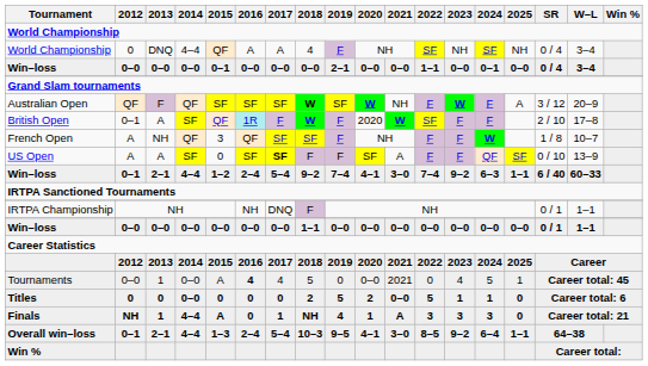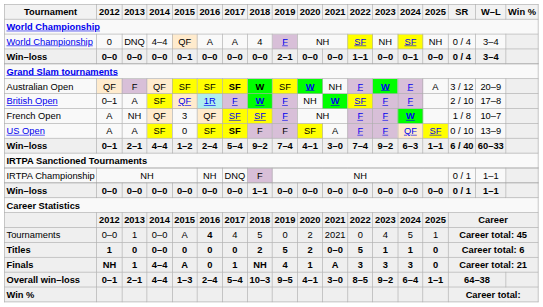 <table class="wikitable nowrap" style=text-align:center;font-size:94%>
 <tr>
 <th>Tournament</th>
 <th>2012</th>
 <th>2013</th>
 <th>2014</th>
 <th>2015</th>
 <th>2016</th>
 <th>2017</th>
 <th>2018</th>
 <th>2019</th>
 <th>2020</th>
 <th>2021</th>
 <th>2022</th>
 <th>2023</th>
 <th>2024</th>
 <th>2025</th>
 <th>SR</th>
 <th>W–L</th>
 <th>Win %</th>
 </tr>
 <tr>
 <td colspan="18" style="text-align:left"><strong><a href='#'>World Championship</a></strong></td>
 </tr>
 <tr>
 <td align=left><a href='#'>World Championship</a></td>
 <td>0</td>
 <td>DNQ</td>
 <td>4–4</td>
 <td bgcolor=ffebcd>QF</td>
 <td>A</td>
 <td>A</td>
 <td>4</td>
 <td style="background:thistle;"><a href='#'>F</a></td>
 <td colspan=2>NH</td>
 <td style="background:yellow;"><a href='#'>SF</a></td>
 <td>NH</td>
 <td style="background:yellow;"><a href='#'>SF</a></td>
 <td>NH</td>
 <td>0 / 4</td>
 <td>3–4</td>
 <td bgcolor=efefef></td>
 </tr>
 <tr style=font-weight:bold;background:#efefef>
 <td style=text-align:left>Win–loss</td>
 <td>0–0</td>
 <td>0–0</td>
 <td>0–0</td>
 <td>0–1</td>
 <td>0–0</td>
 <td>0–0</td>
 <td>0–0</td>
 <td>2–1</td>
 <td>0–0</td>
 <td>0–0</td>
 <td>1–1</td>
 <td>0–0</td>
 <td>0–1</td>
 <td>0–0</td>
 <td>0 / 4</td>
 <td>3–4</td>
 <td bgcolor=efefef></td>
 </tr>
 <tr style=font-weight:bold;background:#efefef>
 </tr>
 <tr>
 <td colspan="18" style="text-align:left"><strong><a href='#'>Grand Slam tournaments</a></strong></td>
 </tr>
 <tr>
 <td align=left>Australian Open</td>
 <td bgcolor=ffebcd>QF</td>
 <td style="background:thistle;">F</td>
 <td bgcolor=ffebcd>QF</td>
 <td style="background:yellow;">SF</td>
 <td style="background:yellow;">SF</td>
-<td style="background:yellow;">SF</td>
+<td style="background:yellow;"><strong>SF</strong></td>
 <td bgcolor=lime><strong>W</strong></td>
 <td style="background:yellow;">SF</td>
 <td bgcolor=lime><a href='#'><strong>W</strong></a></td>
 <td>NH</td>
 <td style="background:thistle;"><a href='#'>F</a></td>
 <td bgcolor=lime><a href='#'><strong>W</strong></a></td>
 <td style="background:thistle;"><a href='#'>F</a></td>
 <td>A</td>
 <td>3 / 12</td>
 <td>20–9</td>
 <td bgcolor=efefef></td>
 </tr>
 <tr>
 <td align=left><a href='#'>British Open</a></td>
 <td>0–1</td>
 <td>A</td>
 <td style="background:yellow;">SF</td>
 <td bgcolor=ffebcd><a href='#'>QF</a></td>
 <td bgcolor=afeeee><a href='#'>1R</a></td>
 <td style="background:thistle;"><a href='#'>F</a></td>
 <td bgcolor=lime><a href='#'><strong>W</strong></a></td>
 <td style="background:thistle;"><a href='#'>F</a></td>
-<td>2020</td>
+<td>NH</td>
 <td bgcolor=lime><a href='#'><strong>W</strong></a></td>
 <td style="background:yellow;"><a href='#'>SF</a></td>
 <td style="background:thistle;"><a href='#'>F</a></td>
 <td style="background:thistle;"><a href='#'>F</a></td>
 <td></td>
 <td>2 / 10</td>
 <td>17–8</td>
 <td bgcolor=efefef></td>
 </tr>
 <tr>
 <td align=left>French Open</td>
 <td>A</td>
 <td>NH</td>
 <td bgcolor=ffebcd>QF</td>
 <td>3</td>
 <td bgcolor=ffebcd>QF</td>
 <td style="background:yellow;"><a href='#'>SF</a></td>
 <td style="background:yellow;"><a href='#'>SF</a></td>
 <td style="background:thistle;"><a href='#'>F</a></td>
 <td colspan=2>NH</td>
 <td style="background:thistle;"><a href='#'>F</a></td>
 <td style="background:thistle;"><a href='#'>F</a></td>
 <td bgcolor=lime><a href='#'><strong>W</strong></a></td>
 <td></td>
 <td>1 / 8</td>
 <td>10–7</td>
 <td bgcolor=efefef></td>
 </tr>
 <tr>
 <td align=left><a href='#'>US Open</a></td>
 <td>A</td>
 <td>A</td>
 <td style="background:yellow;">SF</td>
 <td>0</td>
 <td style="background:yellow;">SF</td>
 <td style="background:yellow;"><strong>SF</strong></td>
 <td style="background:thistle;">F</td>
 <td style="background:thistle;">F</td>
 <td style="background:yellow;">SF</td>
 <td>A</td>
 <td style="background:thistle;"><a href='#'>F</a></td>
 <td style="background:thistle;"><a href='#'>F</a></td>
 <td bgcolor=ffebcd><a href='#'>QF</a></td>
 <td style="background:yellow;"><a href='#'>SF</a></td>
 <td>0 / 10</td>
 <td>13–9</td>
 <td bgcolor=efefef></td>
 </tr>
 <tr style=font-weight:bold;background:#efefef>
 <td style=text-align:left>Win–loss</td>
 <td>0–1</td>
 <td>2–1</td>
 <td>4–4</td>
 <td>1–2</td>
 <td>2–4</td>
 <td>5–4</td>
 <td>9–2</td>
 <td>7–4</td>
 <td>4–1</td>
 <td>3–0</td>
 <td>7–4</td>
 <td>9–2</td>
 <td>6–3</td>
 <td>1–1</td>
 <td>6 / 40</td>
 <td>60–33</td>
 <td bgcolor=efefef></td>
 </tr>
 <tr>
 <td colspan="18" style="text-align:left"><strong>IRTPA Sanctioned Tournaments</strong></td>
 </tr>
 <tr>
 </tr>
 <tr>
 </tr>
 <tr>
 <td align=left>IRTPA Championship</td>
 <td colspan=4>NH</td>
 <td>NH</td>
 <td>DNQ</td>
 <td style="background:thistle;">F</td>
 <td colspan=7>NH</td>
 <td>0 / 1</td>
 <td>1–1</td>
 <td bgcolor=efefef></td>
 </tr>
 <tr>
 </tr>
 <tr style=font-weight:bold;background:#efefef>
 <td style=text-align:left>Win–loss</td>
 <td>0–0</td>
 <td>0–0</td>
 <td>0–0</td>
 <td>0–0</td>
 <td>0–0</td>
 <td>0–0</td>
 <td>1–1</td>
 <td>0–0</td>
 <td>0–0</td>
 <td>0–0</td>
 <td>0–0</td>
 <td>0–0</td>
 <td>0–0</td>
 <td>0–0</td>
 <td>0 / 1</td>
 <td>1–1</td>
 <td bgcolor=efefef></td>
 </tr>
 <tr>
 <td colspan="18" style="text-align:left"><strong>Career Statistics</strong></td>
 </tr>
 <tr style="font-weight:bold;background:#EFEFEF;">
 <td></td>
 <td>2012</td>
 <td>2013</td>
 <td>2014</td>
 <td>2015</td>
 <td>2016</td>
 <td>2017</td>
 <td>2018</td>
 <td>2019</td>
 <td>2020</td>
 <td>2021</td>
 <td>2022</td>
 <td>2023</td>
 <td>2024</td>
 <td>2025</td>
 <td colspan=3>Career</td>
 </tr>
 <tr style="background:#EFEFEF">
 <td align=left>Tournaments</td>
 <td>0–0</td>
 <td>1</td>
 <td>0–0</td>
 <td>A</td>
 <td><strong>4</strong></td>
 <td>4</td>
 <td>5</td>
 <td>0</td>
-<td>0–0</td>
+<td>2</td>
 <td>2021</td>
 <td>0</td>
 <td>4</td>
 <td>5</td>
 <td>1</td>
 <td colspan="3"><strong>Career total: 45</strong></td>
 </tr>
 <tr style=font-weight:bold;background:#efefef>
 <td style=text-align:left>Titles</td>
-<td>0</td>
+<td>1</td>
 <td>0</td>
 <td>0–0</td>
 <td>0</td>
 <td>0</td>
 <td>0</td>
 <td>2</td>
 <td>5</td>
 <td>2</td>
 <td>0–0</td>
 <td>5</td>
 <td>1</td>
 <td>1</td>
 <td>0</td>
 <td colspan="3"><strong>Career total: 6</strong></td>
 </tr>
 <tr style=font-weight:bold;background:#efefef>
 <td style=text-align:left>Finals</td>
 <td>NH</td>
 <td>1</td>
 <td>4–4</td>
 <td>A</td>
 <td>0</td>
 <td>1</td>
 <td>NH</td>
 <td>4</td>
 <td>1</td>
 <td>A</td>
 <td>3</td>
 <td>3</td>
 <td>3</td>
 <td>0</td>
 <td colspan="3"><strong>Career total: 21</strong></td>
 </tr>
 <tr style=font-weight:bold;background:#efefef>
 <td style=text-align:left>Overall win–loss</td>
 <td>0–1</td>
 <td>2–1</td>
 <td>4–4</td>
 <td>1–3</td>
 <td>2–4</td>
 <td>5–4</td>
 <td>10–3</td>
 <td>9–5</td>
 <td>4–1</td>
 <td>3–0</td>
 <td>8–5</td>
 <td>9–2</td>
 <td>6–4</td>
 <td>1–1</td>
 <td colspan="2">64–38</td>
 <td></td>
 </tr>
 <tr style=font-weight:bold;background:#efefef>
 <td align=left>Win %</td>
 <td></td>
 <td></td>
 <td></td>
 <td></td>
 <td></td>
 <td></td>
 <td></td>
 <td></td>
 <td></td>
 <td></td>
 <td></td>
 <td></td>
 <td></td>
 <td></td>
 <td colspan="3"><strong>Career total: </strong></td>
 </tr>
 </table>
